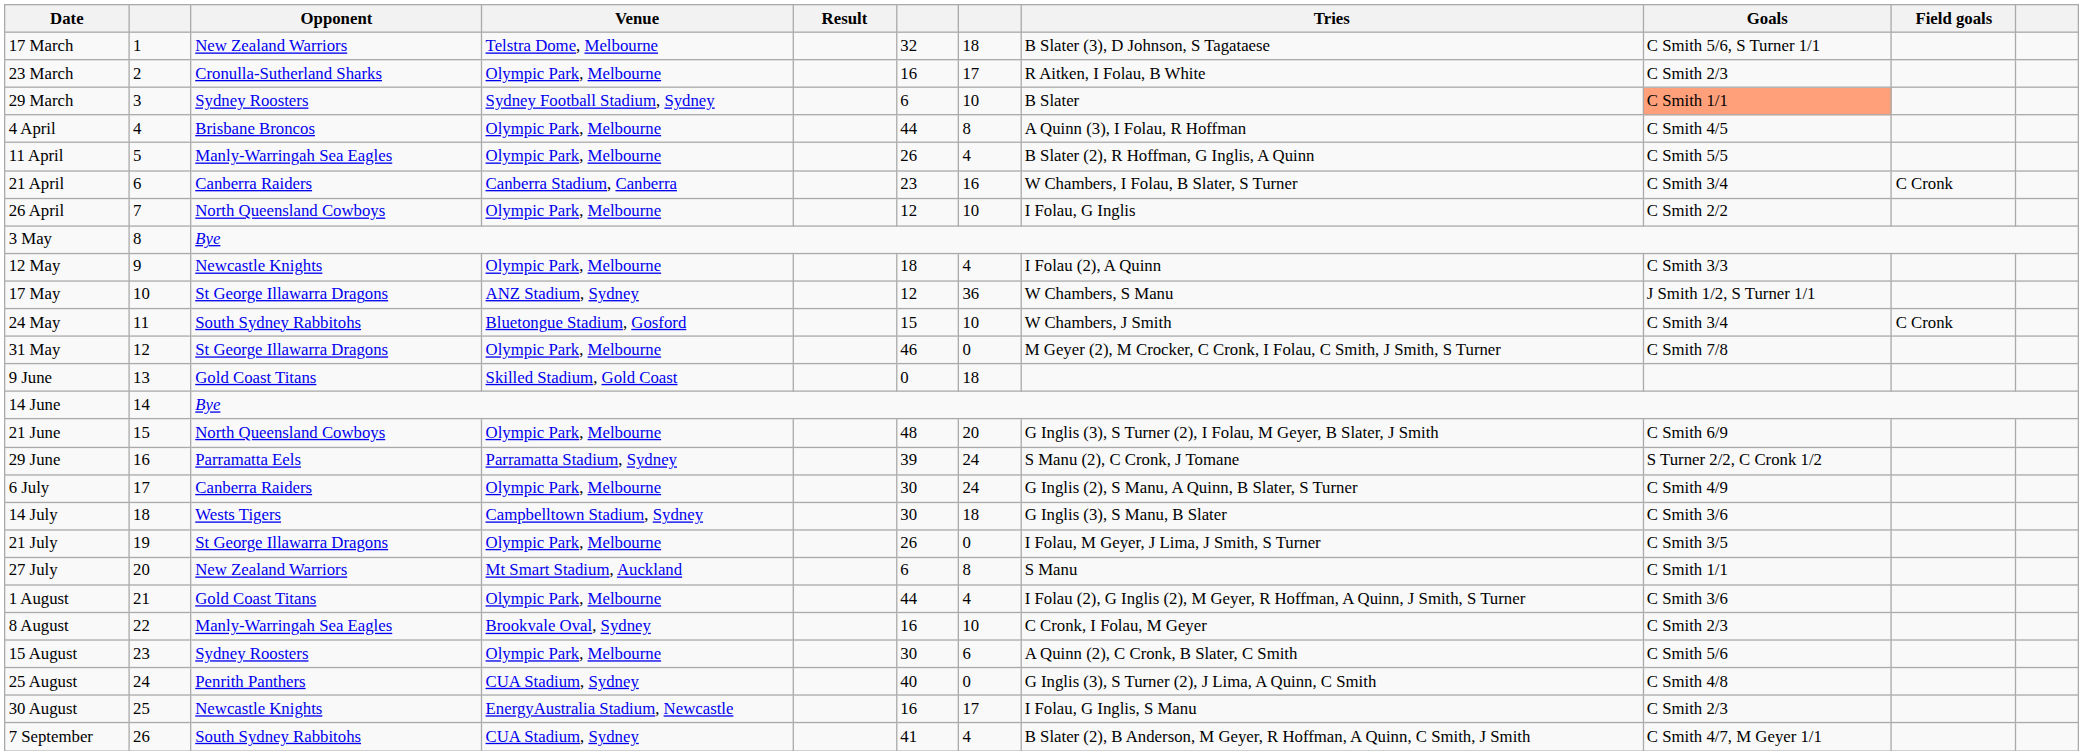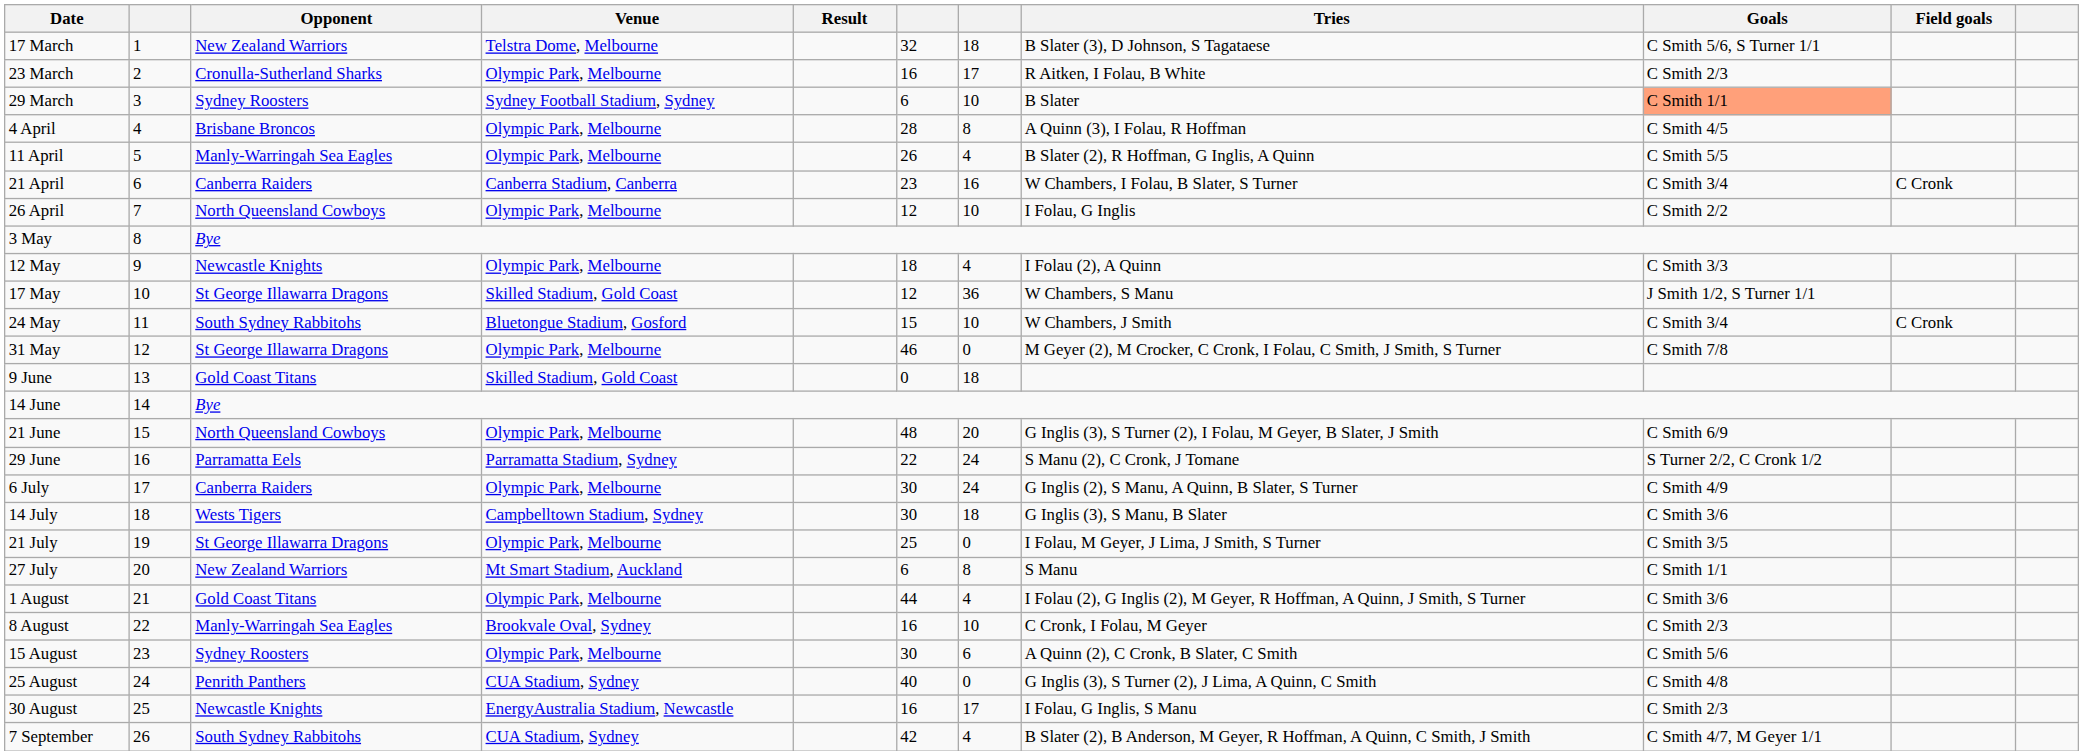 <table class="wikitable"  style="font-size:80%; width:100%;">
 <tr>
 <th width="6%">Date</th>
 <th width="3%"></th>
 <th width="14%">Opponent</th>
 <th width="15%">Venue</th>
 <th width="5%">Result</th>
 <th width="3%"></th>
 <th width="3%"></th>
 <th width="30%">Tries</th>
 <th width="12%">Goals</th>
 <th width="6%">Field goals</th>
 <th width="3%"></th>
 </tr>
 <tr>
 <td>17 March</td>
 <td>1</td>
 <td> <a href='#'>New Zealand Warriors</a></td>
 <td><a href='#'>Telstra Dome</a>, <a href='#'>Melbourne</a></td>
 <td></td>
 <td>32</td>
 <td>18</td>
 <td>B Slater (3), D Johnson, S Tagataese</td>
 <td>C Smith 5/6, S Turner 1/1</td>
 <td></td>
 <td></td>
 </tr>
 <tr>
 <td>23 March</td>
 <td>2</td>
 <td> <a href='#'>Cronulla-Sutherland Sharks</a></td>
 <td><a href='#'>Olympic Park</a>, <a href='#'>Melbourne</a></td>
 <td></td>
 <td>16</td>
 <td>17</td>
 <td>R Aitken, I Folau, B White</td>
 <td>C Smith 2/3</td>
 <td></td>
 <td></td>
 </tr>
 <tr>
 <td>29 March</td>
 <td>3</td>
 <td> <a href='#'>Sydney Roosters</a></td>
 <td><a href='#'>Sydney Football Stadium</a>, <a href='#'>Sydney</a></td>
 <td></td>
 <td>6</td>
 <td>10</td>
 <td>B Slater</td>
 <td style="background: lightsalmon;">C Smith 1/1</td>
 <td></td>
 <td></td>
 </tr>
 <tr>
 <td>4 April</td>
 <td>4</td>
 <td> <a href='#'>Brisbane Broncos</a></td>
 <td><a href='#'>Olympic Park</a>, <a href='#'>Melbourne</a></td>
 <td></td>
-<td>44</td>
+<td>28</td>
 <td>8</td>
 <td>A Quinn (3), I Folau, R Hoffman</td>
 <td>C Smith 4/5</td>
 <td></td>
 <td></td>
 </tr>
 <tr>
 <td>11 April</td>
 <td>5</td>
 <td> <a href='#'>Manly-Warringah Sea Eagles</a></td>
 <td><a href='#'>Olympic Park</a>, <a href='#'>Melbourne</a></td>
 <td></td>
 <td>26</td>
 <td>4</td>
 <td>B Slater (2), R Hoffman, G Inglis, A Quinn</td>
 <td>C Smith 5/5</td>
 <td></td>
 <td></td>
 </tr>
 <tr>
 <td>21 April</td>
 <td>6</td>
 <td> <a href='#'>Canberra Raiders</a></td>
 <td><a href='#'>Canberra Stadium</a>, <a href='#'>Canberra</a></td>
 <td></td>
 <td>23</td>
 <td>16</td>
 <td>W Chambers, I Folau, B Slater, S Turner</td>
 <td>C Smith 3/4</td>
 <td>C Cronk</td>
 <td></td>
 </tr>
 <tr>
 <td>26 April</td>
 <td>7</td>
 <td> <a href='#'>North Queensland Cowboys</a></td>
 <td><a href='#'>Olympic Park</a>, <a href='#'>Melbourne</a></td>
 <td></td>
 <td>12</td>
 <td>10</td>
 <td>I Folau, G Inglis</td>
 <td>C Smith 2/2</td>
 <td></td>
 <td></td>
 </tr>
 <tr>
 <td>3 May</td>
 <td>8</td>
 <td colspan="10"><em><a href='#'>Bye</a></em></td>
 </tr>
 <tr>
 <td>12 May</td>
 <td>9</td>
 <td> <a href='#'>Newcastle Knights</a></td>
 <td><a href='#'>Olympic Park</a>, <a href='#'>Melbourne</a></td>
 <td></td>
 <td>18</td>
 <td>4</td>
 <td>I Folau (2), A Quinn</td>
 <td>C Smith 3/3</td>
 <td></td>
 <td></td>
 </tr>
 <tr>
 <td>17 May</td>
 <td>10</td>
 <td> <a href='#'>St George Illawarra Dragons</a></td>
-<td><a href='#'>ANZ Stadium</a>, <a href='#'>Sydney</a></td>
+<td><a href='#'>Skilled Stadium</a>, <a href='#'>Gold Coast</a></td>
 <td></td>
 <td>12</td>
 <td>36</td>
 <td>W Chambers, S Manu</td>
 <td>J Smith 1/2, S Turner 1/1</td>
 <td></td>
 <td></td>
 </tr>
 <tr>
 <td>24 May</td>
 <td>11</td>
 <td> <a href='#'>South Sydney Rabbitohs</a></td>
 <td><a href='#'>Bluetongue Stadium</a>, <a href='#'>Gosford</a></td>
 <td></td>
 <td>15</td>
 <td>10</td>
 <td>W Chambers, J Smith</td>
 <td>C Smith 3/4</td>
 <td>C Cronk</td>
 <td></td>
 </tr>
 <tr>
 <td>31 May</td>
 <td>12</td>
 <td> <a href='#'>St George Illawarra Dragons</a></td>
 <td><a href='#'>Olympic Park</a>, <a href='#'>Melbourne</a></td>
 <td></td>
 <td>46</td>
 <td>0</td>
 <td>M Geyer (2), M Crocker, C Cronk, I Folau, C Smith, J Smith, S Turner</td>
 <td>C Smith 7/8</td>
 <td></td>
 <td></td>
 </tr>
 <tr>
 <td>9 June</td>
 <td>13</td>
 <td> <a href='#'>Gold Coast Titans</a></td>
 <td><a href='#'>Skilled Stadium</a>, <a href='#'>Gold Coast</a></td>
 <td></td>
 <td>0</td>
 <td>18</td>
 <td></td>
 <td></td>
 <td></td>
 <td></td>
 </tr>
 <tr>
 <td>14 June</td>
 <td>14</td>
 <td colspan="10"><em><a href='#'>Bye</a></em></td>
 </tr>
 <tr>
 <td>21 June</td>
 <td>15</td>
 <td> <a href='#'>North Queensland Cowboys</a></td>
 <td><a href='#'>Olympic Park</a>, <a href='#'>Melbourne</a></td>
 <td></td>
 <td>48</td>
 <td>20</td>
 <td>G Inglis (3), S Turner (2), I Folau, M Geyer, B Slater, J Smith</td>
 <td>C Smith 6/9</td>
 <td></td>
 <td></td>
 </tr>
 <tr>
 <td>29 June</td>
 <td>16</td>
 <td> <a href='#'>Parramatta Eels</a></td>
 <td><a href='#'>Parramatta Stadium</a>, <a href='#'>Sydney</a></td>
 <td></td>
-<td>39</td>
+<td>22</td>
 <td>24</td>
 <td>S Manu (2), C Cronk, J Tomane</td>
 <td>S Turner 2/2, C Cronk 1/2</td>
 <td></td>
 <td></td>
 </tr>
 <tr>
 <td>6 July</td>
 <td>17</td>
 <td> <a href='#'>Canberra Raiders</a></td>
 <td><a href='#'>Olympic Park</a>, <a href='#'>Melbourne</a></td>
 <td></td>
 <td>30</td>
 <td>24</td>
 <td>G Inglis (2), S Manu, A Quinn, B Slater, S Turner</td>
 <td>C Smith 4/9</td>
 <td></td>
 <td></td>
 </tr>
 <tr>
 <td>14 July</td>
 <td>18</td>
 <td> <a href='#'>Wests Tigers</a></td>
 <td><a href='#'>Campbelltown Stadium</a>, <a href='#'>Sydney</a></td>
 <td></td>
 <td>30</td>
 <td>18</td>
 <td>G Inglis (3), S Manu, B Slater</td>
 <td>C Smith 3/6</td>
 <td></td>
 <td></td>
 </tr>
 <tr>
 <td>21 July</td>
 <td>19</td>
 <td> <a href='#'>St George Illawarra Dragons</a></td>
 <td><a href='#'>Olympic Park</a>, <a href='#'>Melbourne</a></td>
 <td></td>
-<td>26</td>
+<td>25</td>
 <td>0</td>
 <td>I Folau, M Geyer, J Lima, J Smith, S Turner</td>
 <td>C Smith 3/5</td>
 <td></td>
 <td></td>
 </tr>
 <tr>
 <td>27 July</td>
 <td>20</td>
 <td> <a href='#'>New Zealand Warriors</a></td>
 <td><a href='#'>Mt Smart Stadium</a>, <a href='#'>Auckland</a></td>
 <td></td>
 <td>6</td>
 <td>8</td>
 <td>S Manu</td>
 <td>C Smith 1/1</td>
 <td></td>
 <td></td>
 </tr>
 <tr>
 <td>1 August</td>
 <td>21</td>
 <td> <a href='#'>Gold Coast Titans</a></td>
 <td><a href='#'>Olympic Park</a>, <a href='#'>Melbourne</a></td>
 <td></td>
 <td>44</td>
 <td>4</td>
 <td>I Folau (2), G Inglis (2), M Geyer, R Hoffman, A Quinn, J Smith, S Turner</td>
 <td>C Smith 3/6</td>
 <td></td>
 <td></td>
 </tr>
 <tr>
 <td>8 August</td>
 <td>22</td>
 <td> <a href='#'>Manly-Warringah Sea Eagles</a></td>
 <td><a href='#'>Brookvale Oval</a>, <a href='#'>Sydney</a></td>
 <td></td>
 <td>16</td>
 <td>10</td>
 <td>C Cronk, I Folau, M Geyer</td>
 <td>C Smith 2/3</td>
 <td></td>
 <td></td>
 </tr>
 <tr>
 <td>15 August</td>
 <td>23</td>
 <td> <a href='#'>Sydney Roosters</a></td>
 <td><a href='#'>Olympic Park</a>, <a href='#'>Melbourne</a></td>
 <td></td>
 <td>30</td>
 <td>6</td>
 <td>A Quinn (2), C Cronk, B Slater, C Smith</td>
 <td>C Smith 5/6</td>
 <td></td>
 <td></td>
 </tr>
 <tr>
 <td>25 August</td>
 <td>24</td>
 <td> <a href='#'>Penrith Panthers</a></td>
 <td><a href='#'>CUA Stadium</a>, <a href='#'>Sydney</a></td>
 <td></td>
 <td>40</td>
 <td>0</td>
 <td>G Inglis (3), S Turner (2), J Lima, A Quinn, C Smith</td>
 <td>C Smith 4/8</td>
 <td></td>
 <td></td>
 </tr>
 <tr>
 <td>30 August</td>
 <td>25</td>
 <td> <a href='#'>Newcastle Knights</a></td>
 <td><a href='#'>EnergyAustralia Stadium</a>, <a href='#'>Newcastle</a></td>
 <td></td>
 <td>16</td>
 <td>17</td>
 <td>I Folau, G Inglis, S Manu</td>
 <td>C Smith 2/3</td>
 <td></td>
 <td></td>
 </tr>
 <tr>
 <td>7 September</td>
 <td>26</td>
 <td> <a href='#'>South Sydney Rabbitohs</a></td>
 <td><a href='#'>CUA Stadium</a>, <a href='#'>Sydney</a></td>
 <td></td>
-<td>41</td>
+<td>42</td>
 <td>4</td>
 <td>B Slater (2), B Anderson, M Geyer, R Hoffman, A Quinn, C Smith, J Smith</td>
 <td>C Smith 4/7, M Geyer 1/1</td>
 <td></td>
 <td></td>
 </tr>
 <tr>
 </tr>
 </table>
